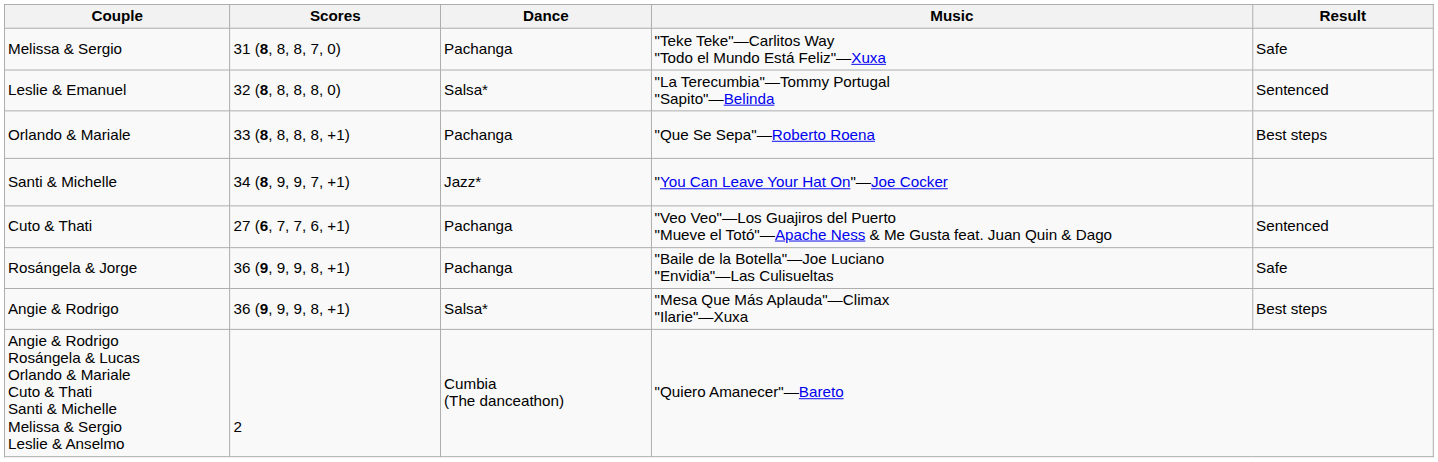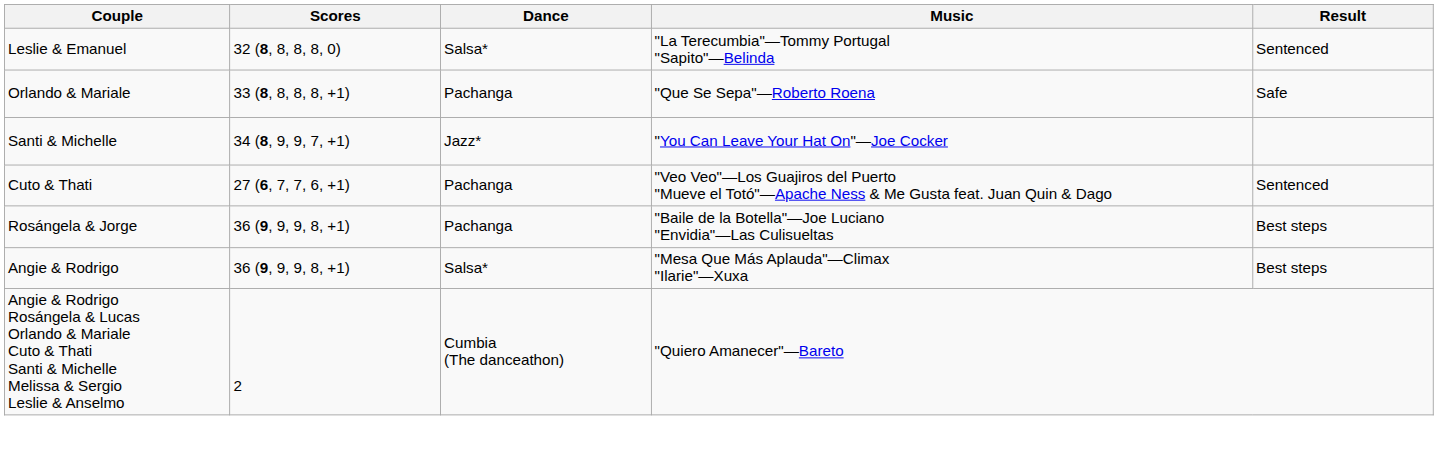 <table class="wikitable sortable" style="width:95%; white-space:nowrap">
 <tr>
 <th style="width:15%;">Couple</th>
 <th style="width:14%;">Scores</th>
 <th style="width:14%;">Dance</th>
 <th style="width:40%;">Music</th>
 <th style="width:12%;">Result</th>
-</tr>
-<tr>
-<td>Melissa & Sergio</td>
-<td>31 (<strong>8</strong>, 8, 8, 7, 0)</td>
-<td>Pachanga</td>
-<td>"Teke Teke"—Carlitos Way<br>"Todo el Mundo Está Feliz"—<a href='#'>Xuxa</a></td>
-<td>Safe</td>
 </tr>
 <tr>
 <td>Leslie & Emanuel</td>
 <td>32 (<strong>8</strong>, 8, 8, 8, 0)</td>
 <td>Salsa*</td>
 <td>"La Terecumbia"—Tommy Portugal<br>"Sapito"—<a href='#'>Belinda</a></td>
 <td>Sentenced</td>
 </tr>
 <tr style="height:50px">
 <td>Orlando & Mariale</td>
 <td>33 (<strong>8</strong>, 8, 8, 8, +1)</td>
 <td>Pachanga</td>
 <td>"Que Se Sepa"—<a href='#'>Roberto Roena</a></td>
-<td>Best steps</td>
+<td>Safe</td>
 </tr>
 <tr style="height:50px">
 <td>Santi & Michelle</td>
 <td>34 (<strong>8</strong>, 9, 9, 7, +1)</td>
 <td>Jazz*</td>
 <td>"<a href='#'>You Can Leave Your Hat On</a>"—<a href='#'>Joe Cocker</a></td>
 <td></td>
 </tr>
 <tr>
 <td>Cuto & Thati</td>
 <td>27 (<strong>6</strong>, 7, 7, 6, +1)</td>
 <td>Pachanga</td>
 <td>"Veo Veo"—Los Guajiros del Puerto<br>"Mueve el Totó"—<a href='#'>Apache Ness</a> & Me Gusta feat. Juan Quin & Dago</td>
 <td>Sentenced</td>
 </tr>
 <tr>
 <td>Rosángela & Jorge</td>
 <td>36 (<strong>9</strong>, 9, 9, 8, +1)</td>
 <td>Pachanga</td>
 <td>"Baile de la Botella"—Joe Luciano<br>"Envidia"—Las Culisueltas</td>
-<td>Safe</td>
+<td>Best steps</td>
 </tr>
 <tr>
 <td>Angie & Rodrigo</td>
 <td>36 (<strong>9</strong>, 9, 9, 8, +1)</td>
 <td>Salsa*</td>
 <td>"Mesa Que Más Aplauda"—Climax<br>"Ilarie"—Xuxa</td>
 <td>Best steps</td>
 </tr>
 <tr>
 <td>Angie & Rodrigo<br>Rosángela & Lucas<br>Orlando & Mariale<br>Cuto & Thati<br>Santi & Michelle<br>Melissa & Sergio<br>Leslie & Anselmo</td>
 <td valign="top"><br><br><br><br><br>2</td>
 <td>Cumbia<br>(The danceathon)</td>
 <td colspan=2>"Quiero Amanecer"—<a href='#'>Bareto</a></td>
 </tr>
 </table>
